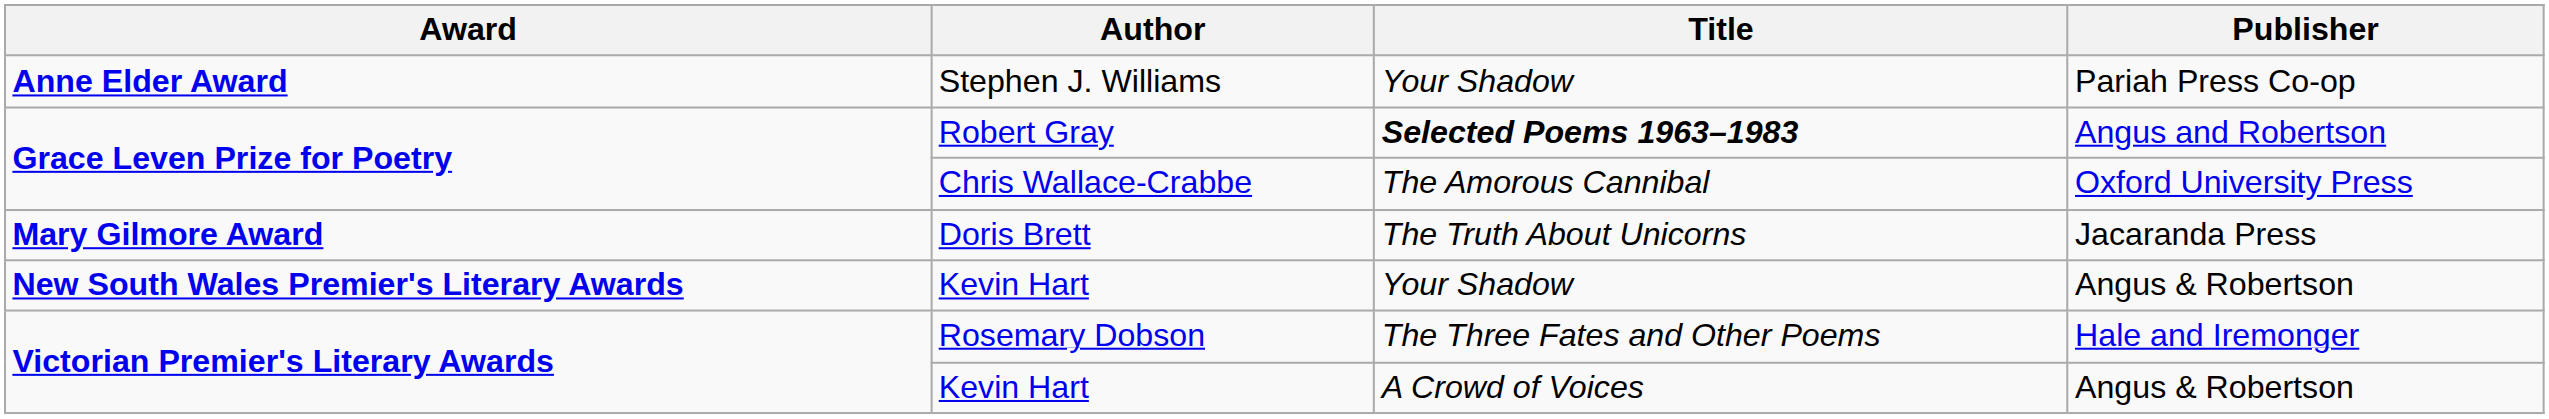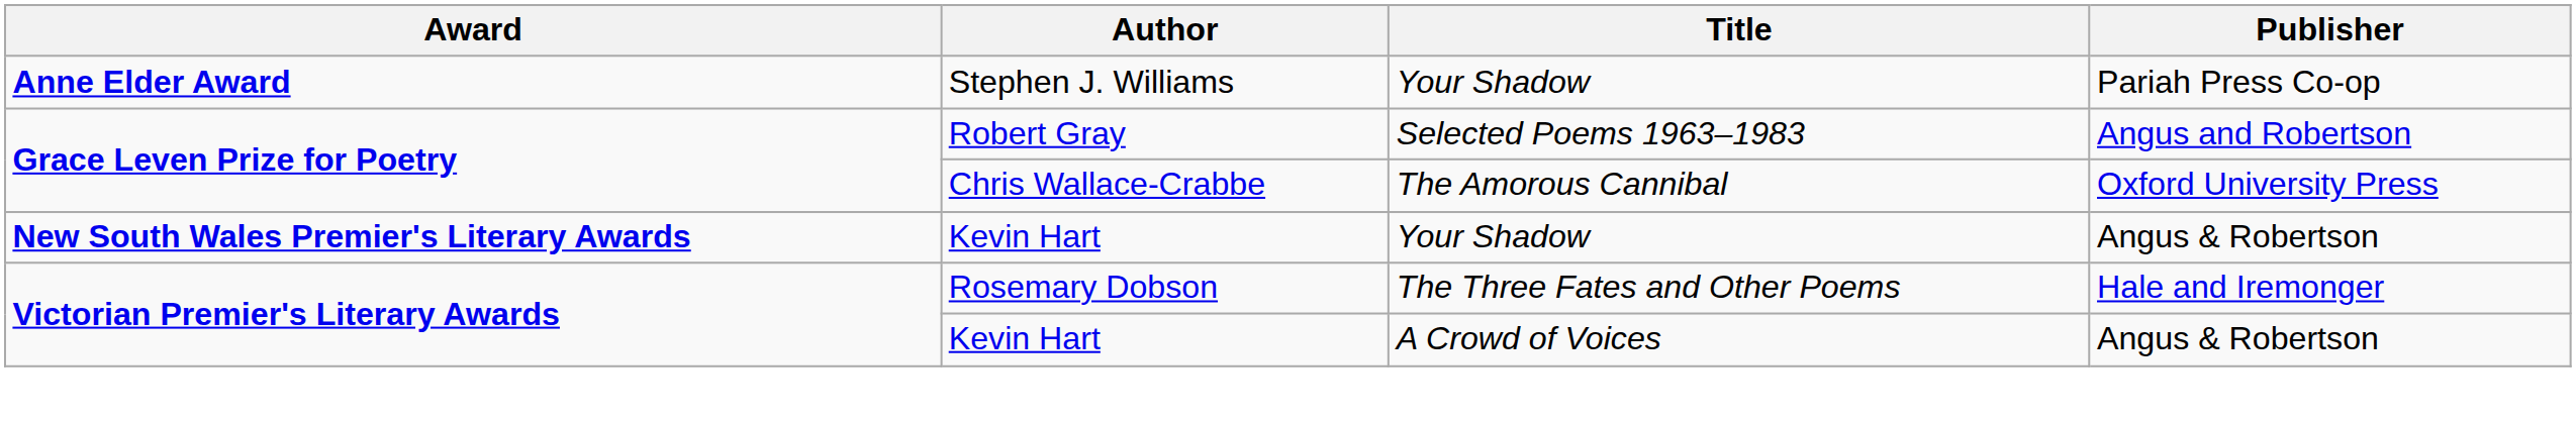 <table class="wikitable" width=100%>
 <tr>
 <th>Award</th>
 <th>Author</th>
 <th>Title</th>
 <th>Publisher</th>
 </tr>
 <tr>
 <td><strong><a href='#'>Anne Elder Award</a></strong></td>
 <td>Stephen J. Williams</td>
 <td><em>Your Shadow</em></td>
 <td>Pariah Press Co-op</td>
 </tr>
 <tr>
 <td rowspan=2><strong><a href='#'>Grace Leven Prize for Poetry</a></strong></td>
 <td><a href='#'>Robert Gray</a></td>
-<td><strong><em>Selected Poems 1963–1983</em></strong></td>
+<td><em>Selected Poems 1963–1983</em></td>
 <td><a href='#'>Angus and Robertson</a></td>
 </tr>
 <tr>
 <td><a href='#'>Chris Wallace-Crabbe</a></td>
 <td><em>The Amorous Cannibal</em></td>
 <td><a href='#'>Oxford University Press</a></td>
-</tr>
-<tr>
-<td><strong><a href='#'>Mary Gilmore Award</a></strong></td>
-<td><a href='#'>Doris Brett</a></td>
-<td><em>The Truth About Unicorns</em></td>
-<td>Jacaranda Press</td>
 </tr>
 <tr>
 <td><strong><a href='#'>New South Wales Premier's Literary Awards</a></strong></td>
 <td><a href='#'>Kevin Hart</a></td>
 <td><em>Your Shadow</em></td>
 <td>Angus & Robertson</td>
 </tr>
 <tr>
 <td rowspan=2><strong><a href='#'>Victorian Premier's Literary Awards</a></strong></td>
 <td><a href='#'>Rosemary Dobson</a></td>
 <td><em>The Three Fates and Other Poems</em></td>
 <td><a href='#'>Hale and Iremonger</a></td>
 </tr>
 <tr>
 <td><a href='#'>Kevin Hart</a></td>
 <td><em>A Crowd of Voices</em></td>
 <td>Angus & Robertson</td>
 </tr>
 </table>
